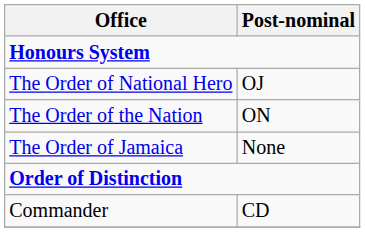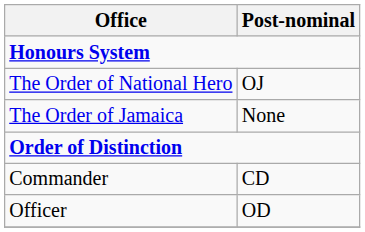 <table class="wikitable">
 <tr>
 <th>Office</th>
 <th>Post-nominal</th>
 </tr>
 <tr>
 <td colspan="2"><strong><a href='#'>Honours System</a></strong></td>
 </tr>
 <tr>
 <td><a href='#'>The Order of National Hero</a></td>
 <td>OJ</td>
 </tr>
 <tr>
-<td><a href='#'>The Order of the Nation</a></td>
-<td>ON</td>
-</tr>
-<tr>
 <td><a href='#'>The Order of Jamaica</a></td>
 <td>None</td>
 </tr>
 <tr>
 <td colspan="2"><strong><a href='#'>Order of Distinction</a></strong></td>
 </tr>
 <tr>
 <td>Commander</td>
 <td>CD</td>
 </tr>
 <tr>
+<td>Officer</td>
+<td>OD</td>
+</tr>
+<tr>
 </tr>
 </table>
